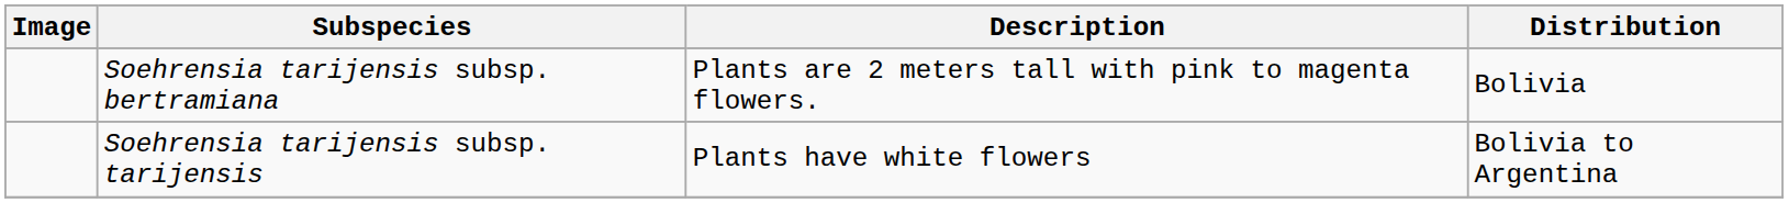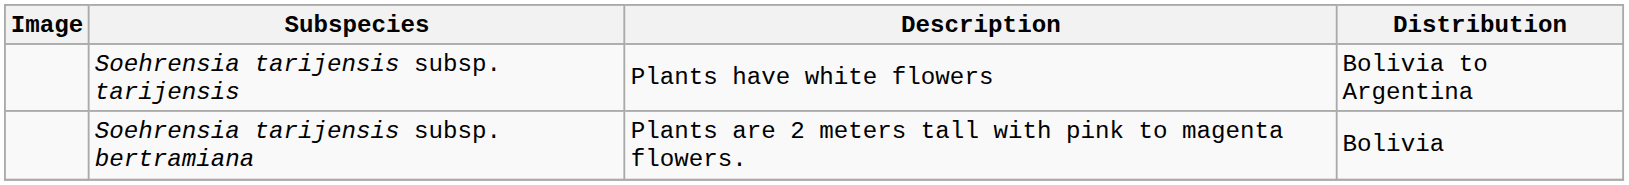 <table class="wikitable ">
 <tr>
 <th>Image</th>
 <th>Subspecies</th>
 <th>Description</th>
 <th>Distribution</th>
 </tr>
 <tr>
 <td></td>
+<td><em>Soehrensia tarijensis</em> subsp. <em>tarijensis</em></td>
+<td>Plants have white flowers</td>
+<td>Bolivia to Argentina</td>
+</tr>
+<tr>
+<td></td>
 <td><em>Soehrensia tarijensis</em> subsp. <em>bertramiana</em> </td>
 <td>Plants are 2 meters tall with pink to magenta flowers.</td>
 <td>Bolivia</td>
 </tr>
 <tr>
-<td></td>
-<td><em>Soehrensia tarijensis</em> subsp. <em>tarijensis</em></td>
-<td>Plants have white flowers</td>
-<td>Bolivia to Argentina</td>
-</tr>
-<tr>
 </tr>
 </table>
